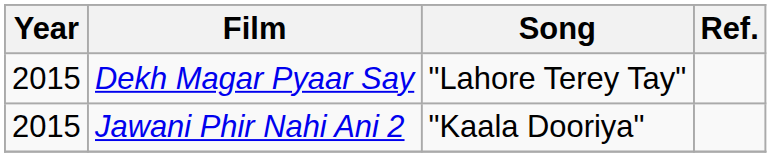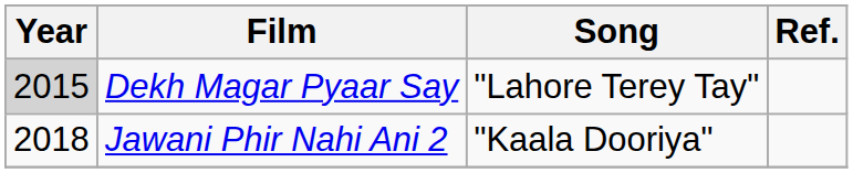 <table class="wikitable sortable">
 <tr>
 <th>Year</th>
 <th>Film</th>
 <th>Song</th>
 <th>Ref.</th>
 </tr>
 <tr>
-<td>2015</td>
+<td style="background: lightgrey;">2015</td>
 <td><em><a href='#'>Dekh Magar Pyaar Say</a></em></td>
 <td>"Lahore Terey Tay"</td>
 <td></td>
 </tr>
 <tr>
-<td>2015</td>
+<td>2018</td>
 <td><em><a href='#'>Jawani Phir Nahi Ani 2</a></em></td>
 <td>"Kaala Dooriya"</td>
 <td></td>
 </tr>
 <tr>
 </tr>
 </table>
